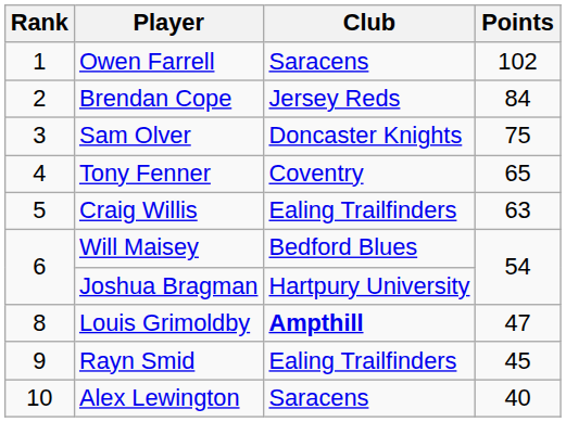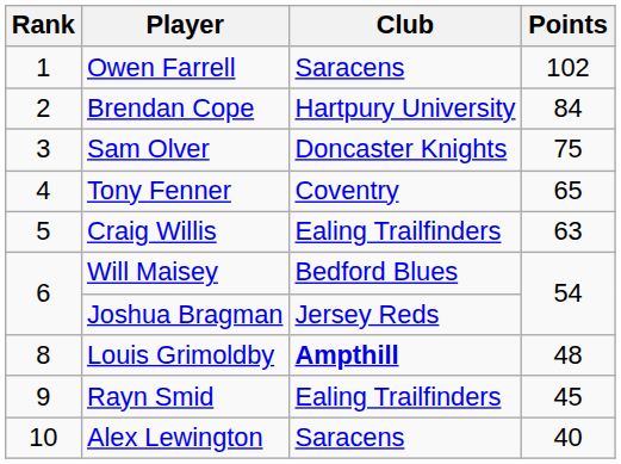 <table class="wikitable" style="text-align:center">
 <tr>
 <th>Rank</th>
 <th>Player</th>
 <th>Club</th>
 <th style="width:50px;">Points</th>
 </tr>
 <tr>
 <td>1</td>
 <td align=left> <a href='#'>Owen Farrell</a></td>
 <td align=left><a href='#'>Saracens</a></td>
 <td>102</td>
 </tr>
 <tr>
 <td>2</td>
 <td align=left> <a href='#'>Brendan Cope</a></td>
-<td align=left><a href='#'>Jersey Reds</a></td>
+<td align=left><a href='#'>Hartpury University</a></td>
 <td>84</td>
 </tr>
 <tr>
 <td>3</td>
 <td align=left> <a href='#'>Sam Olver</a></td>
 <td align=left><a href='#'>Doncaster Knights</a></td>
 <td>75</td>
 </tr>
 <tr>
 <td>4</td>
 <td align=left> <a href='#'>Tony Fenner</a></td>
 <td align=left><a href='#'>Coventry</a></td>
 <td>65</td>
 </tr>
 <tr>
 <td>5</td>
 <td align=left> <a href='#'>Craig Willis</a></td>
 <td align=left><a href='#'>Ealing Trailfinders</a></td>
 <td>63</td>
 </tr>
 <tr>
 <td rowspan=2>6</td>
 <td align=left> <a href='#'>Will Maisey</a></td>
 <td align=left><a href='#'>Bedford Blues</a></td>
 <td rowspan=2>54</td>
 </tr>
 <tr>
 <td align=left> <a href='#'>Joshua Bragman</a></td>
-<td align=left><a href='#'>Hartpury University</a></td>
+<td align=left><a href='#'>Jersey Reds</a></td>
 </tr>
 <tr>
 <td>8</td>
 <td align=left> <a href='#'>Louis Grimoldby</a></td>
 <td align=left><strong><a href='#'>Ampthill</a></strong></td>
-<td>47</td>
+<td>48</td>
 </tr>
 <tr>
 <td>9</td>
 <td align=left> <a href='#'>Rayn Smid</a></td>
 <td align=left><a href='#'>Ealing Trailfinders</a></td>
 <td>45</td>
 </tr>
 <tr>
 <td>10</td>
 <td align=left> <a href='#'>Alex Lewington</a></td>
 <td align=left><a href='#'>Saracens</a></td>
 <td>40</td>
 </tr>
 </table>
